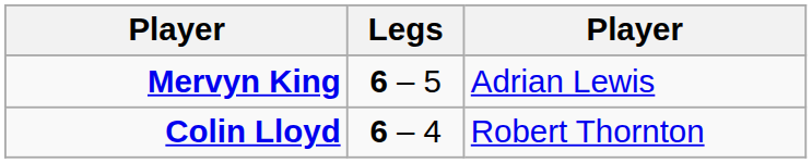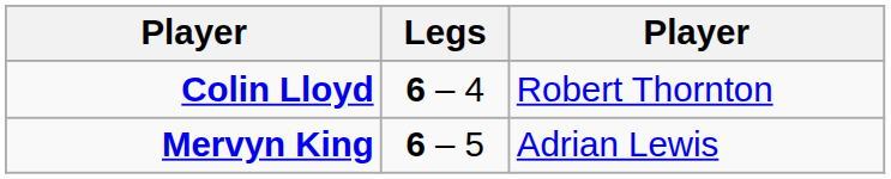 <table class=wikitable style="text-align:center">
 <tr>
 <th width=163>Player</th>
 <th width=50>Legs</th>
 <th width=163>Player</th>
 </tr>
 <tr align=left>
+<td align=right><strong><a href='#'>Colin Lloyd</a></strong> </td>
+<td align=center><strong>6</strong> – 4</td>
+<td> <a href='#'>Robert Thornton</a></td>
+</tr>
+<tr align=left>
 <td align=right><strong><a href='#'>Mervyn King</a></strong> </td>
 <td align=center><strong>6</strong> – 5</td>
 <td> <a href='#'>Adrian Lewis</a></td>
 </tr>
-<tr align=left>
-<td align=right><strong><a href='#'>Colin Lloyd</a></strong> </td>
-<td align=center><strong>6</strong> – 4</td>
-<td> <a href='#'>Robert Thornton</a></td>
-</tr>
 </table>
